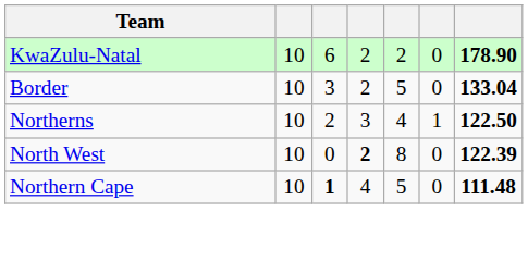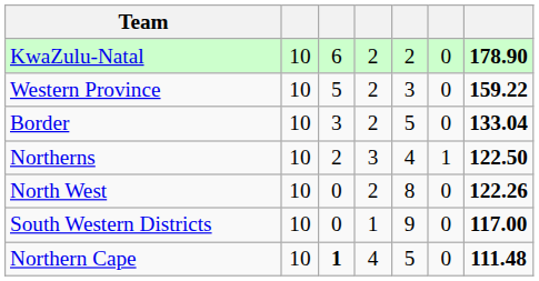 <table class="wikitable" style="text-align:center">
 <tr>
 <th style="width:200px">Team</th>
 <th width="20"></th>
 <th width="20"></th>
 <th width="20"></th>
 <th width="20"></th>
 <th width="20"></th>
 <th width="20"></th>
 </tr>
 <tr style="background:#cfc">
 <td style="text-align:left;"> <a href='#'>KwaZulu-Natal</a></td>
 <td>10</td>
 <td>6</td>
 <td>2</td>
 <td>2</td>
 <td>0</td>
 <td><strong>178.90</strong></td>
+</tr>
+<tr>
+<td style="text-align:left;"> <a href='#'>Western Province</a></td>
+<td>10</td>
+<td>5</td>
+<td>2</td>
+<td>3</td>
+<td>0</td>
+<td><strong>159.22</strong></td>
 </tr>
 <tr>
 <td style="text-align:left;"> <a href='#'>Border</a></td>
 <td>10</td>
 <td>3</td>
 <td>2</td>
 <td>5</td>
 <td>0</td>
 <td><strong>133.04</strong></td>
 </tr>
 <tr>
 <td style="text-align:left;"> <a href='#'>Northerns</a></td>
 <td>10</td>
 <td>2</td>
 <td>3</td>
 <td>4</td>
 <td>1</td>
 <td><strong>122.50</strong></td>
 </tr>
 <tr>
 <td style="text-align:left;"> <a href='#'>North West</a></td>
 <td>10</td>
 <td>0</td>
-<td><strong>2</strong></td>
+<td>2</td>
 <td>8</td>
 <td>0</td>
-<td><strong>122.39</strong></td>
+<td><strong>122.26</strong></td>
+</tr>
+<tr>
+<td style="text-align:left;"> <a href='#'>South Western Districts</a></td>
+<td>10</td>
+<td>0</td>
+<td>1</td>
+<td>9</td>
+<td>0</td>
+<td><strong>117.00</strong></td>
 </tr>
 <tr>
 <td style="text-align:left;"> <a href='#'>Northern Cape</a></td>
 <td>10</td>
 <td><strong>1</strong></td>
 <td>4</td>
 <td>5</td>
 <td>0</td>
 <td><strong>111.48</strong></td>
 </tr>
 </table>
